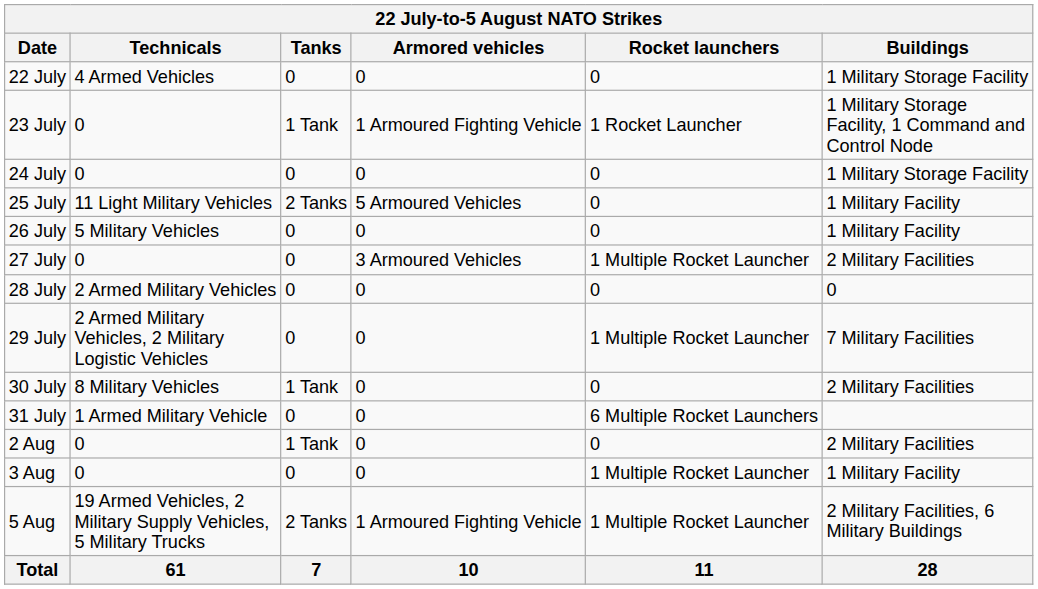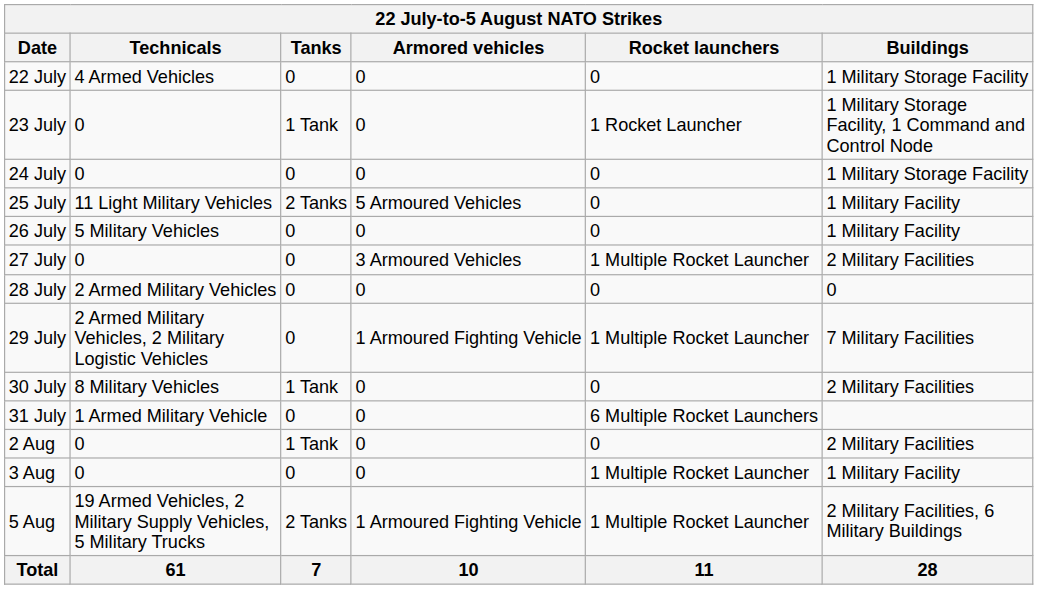 <table class="wikitable" style="font-size:95%;">
 <tr>
 <th colspan="7">22 July-to-5 August NATO Strikes</th>
 </tr>
 <tr>
 <th>Date</th>
 <th scope="col" width="170">Technicals</th>
 <th>Tanks</th>
 <th>Armored vehicles</th>
 <th>Rocket launchers</th>
 <th scope="col" width="170">Buildings</th>
 </tr>
 <tr>
 <td>22 July</td>
 <td>4 Armed Vehicles</td>
 <td>0</td>
 <td>0</td>
 <td>0</td>
 <td>1 Military Storage Facility</td>
 </tr>
 <tr>
 <td>23 July</td>
 <td>0</td>
 <td>1 Tank</td>
-<td>1 Armoured Fighting Vehicle</td>
+<td>0</td>
 <td>1 Rocket Launcher</td>
 <td>1 Military Storage Facility, 1 Command and Control Node</td>
 </tr>
 <tr>
 <td>24 July</td>
 <td>0</td>
 <td>0</td>
 <td>0</td>
 <td>0</td>
 <td>1 Military Storage Facility</td>
 </tr>
 <tr>
 <td>25 July</td>
 <td>11 Light Military Vehicles</td>
 <td>2 Tanks</td>
 <td>5 Armoured Vehicles</td>
 <td>0</td>
 <td>1 Military Facility</td>
 </tr>
 <tr>
 <td>26 July</td>
 <td>5 Military Vehicles</td>
 <td>0</td>
 <td>0</td>
 <td>0</td>
 <td>1 Military Facility</td>
 </tr>
 <tr>
 <td>27 July</td>
 <td>0</td>
 <td>0</td>
 <td>3 Armoured Vehicles</td>
 <td>1 Multiple Rocket Launcher</td>
 <td>2 Military Facilities</td>
 </tr>
 <tr>
 <td>28 July</td>
 <td>2 Armed Military Vehicles</td>
 <td>0</td>
 <td>0</td>
 <td>0</td>
 <td>0</td>
 </tr>
 <tr>
 <td>29 July</td>
 <td>2 Armed Military Vehicles, 2 Military Logistic Vehicles</td>
 <td>0</td>
-<td>0</td>
+<td>1 Armoured Fighting Vehicle</td>
 <td>1 Multiple Rocket Launcher</td>
 <td>7 Military Facilities</td>
 </tr>
 <tr>
 <td>30 July</td>
 <td>8 Military Vehicles</td>
 <td>1 Tank</td>
 <td>0</td>
 <td>0</td>
 <td>2 Military Facilities</td>
 </tr>
 <tr>
 <td>31 July</td>
 <td>1 Armed Military Vehicle</td>
 <td>0</td>
 <td>0</td>
 <td>6 Multiple Rocket Launchers</td>
 <td></td>
 </tr>
 <tr>
 <td>2 Aug</td>
 <td>0</td>
 <td>1 Tank</td>
 <td>0</td>
 <td>0</td>
 <td>2 Military Facilities</td>
 </tr>
 <tr>
 <td>3 Aug</td>
 <td>0</td>
 <td>0</td>
 <td>0</td>
 <td>1 Multiple Rocket Launcher</td>
 <td>1 Military Facility</td>
 </tr>
 <tr>
 <td>5 Aug</td>
 <td>19 Armed Vehicles, 2 Military Supply Vehicles, 5 Military Trucks</td>
 <td>2 Tanks</td>
 <td>1 Armoured Fighting Vehicle</td>
 <td>1 Multiple Rocket Launcher</td>
 <td>2 Military Facilities, 6 Military Buildings</td>
 </tr>
 <tr>
 <th>Total</th>
 <th>61</th>
 <th>7</th>
 <th>10</th>
 <th>11</th>
 <th>28</th>
 </tr>
 </table>
